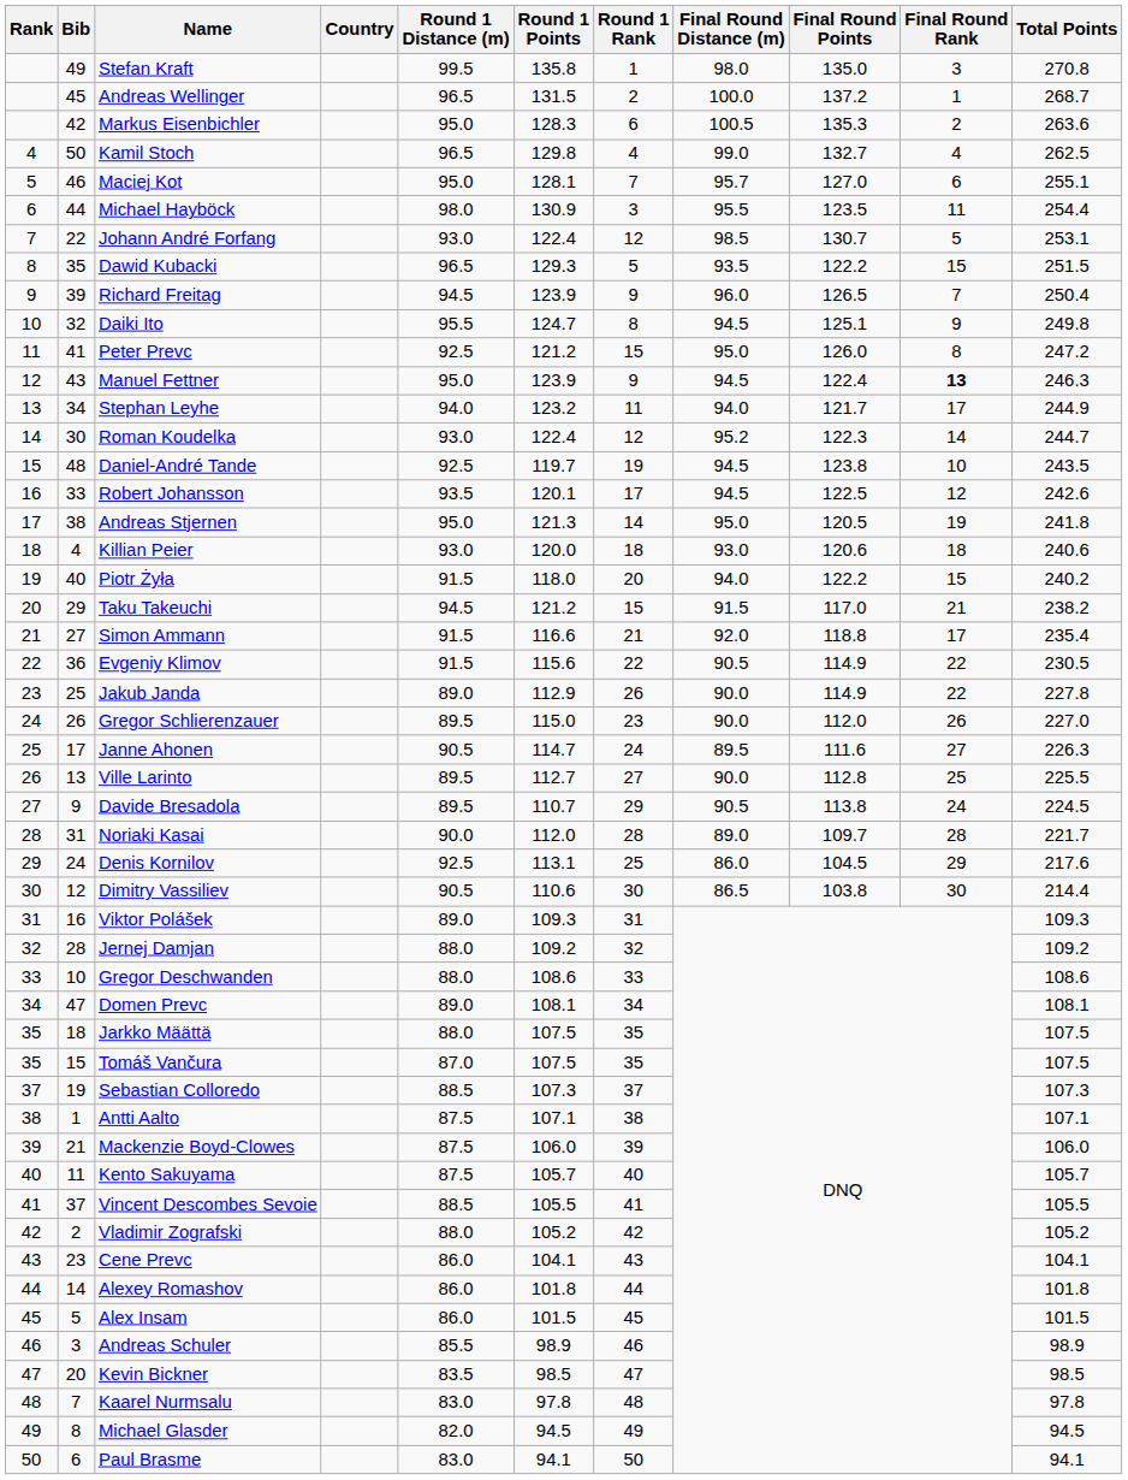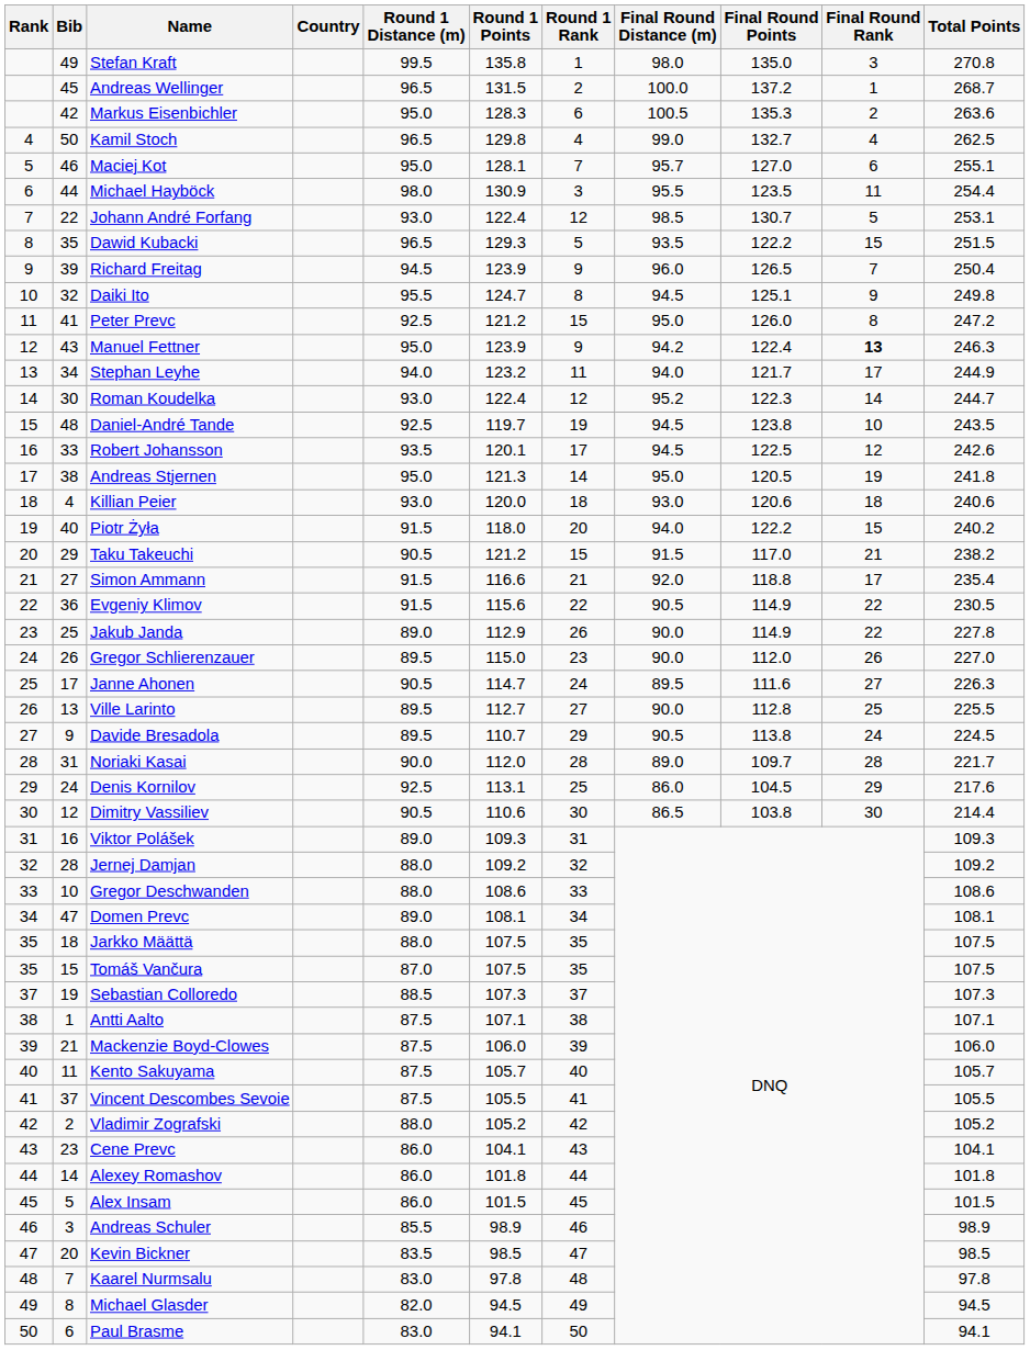 <table class="wikitable sortable" style="text-align:center">
 <tr>
 <th>Rank</th>
 <th>Bib</th>
 <th>Name</th>
 <th>Country</th>
 <th>Round 1<br>Distance (m)</th>
 <th>Round 1<br>Points</th>
 <th>Round 1<br>Rank</th>
 <th>Final Round <br>Distance (m)</th>
 <th>Final Round <br>Points</th>
 <th>Final Round<br> Rank</th>
 <th>Total Points</th>
 </tr>
 <tr>
 <td></td>
 <td>49</td>
 <td align=left><a href='#'>Stefan Kraft</a></td>
 <td align=left></td>
 <td>99.5</td>
 <td>135.8</td>
 <td>1</td>
 <td>98.0</td>
 <td>135.0</td>
 <td>3</td>
 <td>270.8</td>
 </tr>
 <tr>
 <td></td>
 <td>45</td>
 <td align=left><a href='#'>Andreas Wellinger</a></td>
 <td align=left></td>
 <td>96.5</td>
 <td>131.5</td>
 <td>2</td>
 <td>100.0</td>
 <td>137.2</td>
 <td>1</td>
 <td>268.7</td>
 </tr>
 <tr>
 <td></td>
 <td>42</td>
 <td align=left><a href='#'>Markus Eisenbichler</a></td>
 <td align=left></td>
 <td>95.0</td>
 <td>128.3</td>
 <td>6</td>
 <td>100.5</td>
 <td>135.3</td>
 <td>2</td>
 <td>263.6</td>
 </tr>
 <tr>
 <td>4</td>
 <td>50</td>
 <td align=left><a href='#'>Kamil Stoch</a></td>
 <td align=left></td>
 <td>96.5</td>
 <td>129.8</td>
 <td>4</td>
 <td>99.0</td>
 <td>132.7</td>
 <td>4</td>
 <td>262.5</td>
 </tr>
 <tr>
 <td>5</td>
 <td>46</td>
 <td align=left><a href='#'>Maciej Kot</a></td>
 <td align=left></td>
 <td>95.0</td>
 <td>128.1</td>
 <td>7</td>
 <td>95.7</td>
 <td>127.0</td>
 <td>6</td>
 <td>255.1</td>
 </tr>
 <tr>
 <td>6</td>
 <td>44</td>
 <td align=left><a href='#'>Michael Hayböck</a></td>
 <td align=left></td>
 <td>98.0</td>
 <td>130.9</td>
 <td>3</td>
 <td>95.5</td>
 <td>123.5</td>
 <td>11</td>
 <td>254.4</td>
 </tr>
 <tr>
 <td>7</td>
 <td>22</td>
 <td align=left><a href='#'>Johann André Forfang</a></td>
 <td align=left></td>
 <td>93.0</td>
 <td>122.4</td>
 <td>12</td>
 <td>98.5</td>
 <td>130.7</td>
 <td>5</td>
 <td>253.1</td>
 </tr>
 <tr>
 <td>8</td>
 <td>35</td>
 <td align=left><a href='#'>Dawid Kubacki</a></td>
 <td align=left></td>
 <td>96.5</td>
 <td>129.3</td>
 <td>5</td>
 <td>93.5</td>
 <td>122.2</td>
 <td>15</td>
 <td>251.5</td>
 </tr>
 <tr>
 <td>9</td>
 <td>39</td>
 <td align=left><a href='#'>Richard Freitag</a></td>
 <td align=left></td>
 <td>94.5</td>
 <td>123.9</td>
 <td>9</td>
 <td>96.0</td>
 <td>126.5</td>
 <td>7</td>
 <td>250.4</td>
 </tr>
 <tr>
 <td>10</td>
 <td>32</td>
 <td align=left><a href='#'>Daiki Ito</a></td>
 <td align=left></td>
 <td>95.5</td>
 <td>124.7</td>
 <td>8</td>
 <td>94.5</td>
 <td>125.1</td>
 <td>9</td>
 <td>249.8</td>
 </tr>
 <tr>
 <td>11</td>
 <td>41</td>
 <td align=left><a href='#'>Peter Prevc</a></td>
 <td align=left></td>
 <td>92.5</td>
 <td>121.2</td>
 <td>15</td>
 <td>95.0</td>
 <td>126.0</td>
 <td>8</td>
 <td>247.2</td>
 </tr>
 <tr>
 <td>12</td>
 <td>43</td>
 <td align=left><a href='#'>Manuel Fettner</a></td>
 <td align=left></td>
 <td>95.0</td>
 <td>123.9</td>
 <td>9</td>
-<td>94.5</td>
+<td>94.2</td>
 <td>122.4</td>
 <td><strong>13</strong></td>
 <td>246.3</td>
 </tr>
 <tr>
 <td>13</td>
 <td>34</td>
 <td align=left><a href='#'>Stephan Leyhe</a></td>
 <td align=left></td>
 <td>94.0</td>
 <td>123.2</td>
 <td>11</td>
 <td>94.0</td>
 <td>121.7</td>
 <td>17</td>
 <td>244.9</td>
 </tr>
 <tr>
 <td>14</td>
 <td>30</td>
 <td align=left><a href='#'>Roman Koudelka</a></td>
 <td align=left></td>
 <td>93.0</td>
 <td>122.4</td>
 <td>12</td>
 <td>95.2</td>
 <td>122.3</td>
 <td>14</td>
 <td>244.7</td>
 </tr>
 <tr>
 <td>15</td>
 <td>48</td>
 <td align=left><a href='#'>Daniel-André Tande</a></td>
 <td align=left></td>
 <td>92.5</td>
 <td>119.7</td>
 <td>19</td>
 <td>94.5</td>
 <td>123.8</td>
 <td>10</td>
 <td>243.5</td>
 </tr>
 <tr>
 <td>16</td>
 <td>33</td>
 <td align=left><a href='#'>Robert Johansson</a></td>
 <td align=left></td>
 <td>93.5</td>
 <td>120.1</td>
 <td>17</td>
 <td>94.5</td>
 <td>122.5</td>
 <td>12</td>
 <td>242.6</td>
 </tr>
 <tr>
 <td>17</td>
 <td>38</td>
 <td align=left><a href='#'>Andreas Stjernen</a></td>
 <td align=left></td>
 <td>95.0</td>
 <td>121.3</td>
 <td>14</td>
 <td>95.0</td>
 <td>120.5</td>
 <td>19</td>
 <td>241.8</td>
 </tr>
 <tr>
 <td>18</td>
 <td>4</td>
 <td align=left><a href='#'>Killian Peier</a></td>
 <td align=left></td>
 <td>93.0</td>
 <td>120.0</td>
 <td>18</td>
 <td>93.0</td>
 <td>120.6</td>
 <td>18</td>
 <td>240.6</td>
 </tr>
 <tr>
 <td>19</td>
 <td>40</td>
 <td align=left><a href='#'>Piotr Żyła</a></td>
 <td align=left></td>
 <td>91.5</td>
 <td>118.0</td>
 <td>20</td>
 <td>94.0</td>
 <td>122.2</td>
 <td>15</td>
 <td>240.2</td>
 </tr>
 <tr>
 <td>20</td>
 <td>29</td>
 <td align=left><a href='#'>Taku Takeuchi</a></td>
 <td align=left></td>
-<td>94.5</td>
+<td>90.5</td>
 <td>121.2</td>
 <td>15</td>
 <td>91.5</td>
 <td>117.0</td>
 <td>21</td>
 <td>238.2</td>
 </tr>
 <tr>
 <td>21</td>
 <td>27</td>
 <td align=left><a href='#'>Simon Ammann</a></td>
 <td align=left></td>
 <td>91.5</td>
 <td>116.6</td>
 <td>21</td>
 <td>92.0</td>
 <td>118.8</td>
 <td>17</td>
 <td>235.4</td>
 </tr>
 <tr>
 <td>22</td>
 <td>36</td>
 <td align=left><a href='#'>Evgeniy Klimov</a></td>
 <td align=left></td>
 <td>91.5</td>
 <td>115.6</td>
 <td>22</td>
 <td>90.5</td>
 <td>114.9</td>
 <td>22</td>
 <td>230.5</td>
 </tr>
 <tr>
 <td>23</td>
 <td>25</td>
 <td align=left><a href='#'>Jakub Janda</a></td>
 <td align=left></td>
 <td>89.0</td>
 <td>112.9</td>
 <td>26</td>
 <td>90.0</td>
 <td>114.9</td>
 <td>22</td>
 <td>227.8</td>
 </tr>
 <tr>
 <td>24</td>
 <td>26</td>
 <td align=left><a href='#'>Gregor Schlierenzauer</a></td>
 <td align=left></td>
 <td>89.5</td>
 <td>115.0</td>
 <td>23</td>
 <td>90.0</td>
 <td>112.0</td>
 <td>26</td>
 <td>227.0</td>
 </tr>
 <tr>
 <td>25</td>
 <td>17</td>
 <td align=left><a href='#'>Janne Ahonen</a></td>
 <td align=left></td>
 <td>90.5</td>
 <td>114.7</td>
 <td>24</td>
 <td>89.5</td>
 <td>111.6</td>
 <td>27</td>
 <td>226.3</td>
 </tr>
 <tr>
 <td>26</td>
 <td>13</td>
 <td align=left><a href='#'>Ville Larinto</a></td>
 <td align=left></td>
 <td>89.5</td>
 <td>112.7</td>
 <td>27</td>
 <td>90.0</td>
 <td>112.8</td>
 <td>25</td>
 <td>225.5</td>
 </tr>
 <tr>
 <td>27</td>
 <td>9</td>
 <td align=left><a href='#'>Davide Bresadola</a></td>
 <td align=left></td>
 <td>89.5</td>
 <td>110.7</td>
 <td>29</td>
 <td>90.5</td>
 <td>113.8</td>
 <td>24</td>
 <td>224.5</td>
 </tr>
 <tr>
 <td>28</td>
 <td>31</td>
 <td align=left><a href='#'>Noriaki Kasai</a></td>
 <td align=left></td>
 <td>90.0</td>
 <td>112.0</td>
 <td>28</td>
 <td>89.0</td>
 <td>109.7</td>
 <td>28</td>
 <td>221.7</td>
 </tr>
 <tr>
 <td>29</td>
 <td>24</td>
 <td align=left><a href='#'>Denis Kornilov</a></td>
 <td align=left></td>
 <td>92.5</td>
 <td>113.1</td>
 <td>25</td>
 <td>86.0</td>
 <td>104.5</td>
 <td>29</td>
 <td>217.6</td>
 </tr>
 <tr>
 <td>30</td>
 <td>12</td>
 <td align=left><a href='#'>Dimitry Vassiliev</a></td>
 <td align=left></td>
 <td>90.5</td>
 <td>110.6</td>
 <td>30</td>
 <td>86.5</td>
 <td>103.8</td>
 <td>30</td>
 <td>214.4</td>
 </tr>
 <tr>
 <td>31</td>
 <td>16</td>
 <td align=left><a href='#'>Viktor Polášek</a></td>
 <td align=left></td>
 <td>89.0</td>
 <td>109.3</td>
 <td>31</td>
 <td rowspan=20 colspan=3>DNQ</td>
 <td>109.3</td>
 </tr>
 <tr>
 <td>32</td>
 <td>28</td>
 <td align=left><a href='#'>Jernej Damjan</a></td>
 <td align=left></td>
 <td>88.0</td>
 <td>109.2</td>
 <td>32</td>
 <td>109.2</td>
 </tr>
 <tr>
 <td>33</td>
 <td>10</td>
 <td align=left><a href='#'>Gregor Deschwanden</a></td>
 <td align=left></td>
 <td>88.0</td>
 <td>108.6</td>
 <td>33</td>
 <td>108.6</td>
 </tr>
 <tr>
 <td>34</td>
 <td>47</td>
 <td align=left><a href='#'>Domen Prevc</a></td>
 <td align=left></td>
 <td>89.0</td>
 <td>108.1</td>
 <td>34</td>
 <td>108.1</td>
 </tr>
 <tr>
 <td>35</td>
 <td>18</td>
 <td align=left><a href='#'>Jarkko Määttä</a></td>
 <td align=left></td>
 <td>88.0</td>
 <td>107.5</td>
 <td>35</td>
 <td>107.5</td>
 </tr>
 <tr>
 <td>35</td>
 <td>15</td>
 <td align=left><a href='#'>Tomáš Vančura</a></td>
 <td align=left></td>
 <td>87.0</td>
 <td>107.5</td>
 <td>35</td>
 <td>107.5</td>
 </tr>
 <tr>
 <td>37</td>
 <td>19</td>
 <td align=left><a href='#'>Sebastian Colloredo</a></td>
 <td align=left></td>
 <td>88.5</td>
 <td>107.3</td>
 <td>37</td>
 <td>107.3</td>
 </tr>
 <tr>
 <td>38</td>
 <td>1</td>
 <td align=left><a href='#'>Antti Aalto</a></td>
 <td align=left></td>
 <td>87.5</td>
 <td>107.1</td>
 <td>38</td>
 <td>107.1</td>
 </tr>
 <tr>
 <td>39</td>
 <td>21</td>
 <td align=left><a href='#'>Mackenzie Boyd-Clowes</a></td>
 <td align=left></td>
 <td>87.5</td>
 <td>106.0</td>
 <td>39</td>
 <td>106.0</td>
 </tr>
 <tr>
 <td>40</td>
 <td>11</td>
 <td align=left><a href='#'>Kento Sakuyama</a></td>
 <td align=left></td>
 <td>87.5</td>
 <td>105.7</td>
 <td>40</td>
 <td>105.7</td>
 </tr>
 <tr>
 <td>41</td>
 <td>37</td>
 <td align=left><a href='#'>Vincent Descombes Sevoie</a></td>
 <td align=left></td>
-<td>88.5</td>
+<td>87.5</td>
 <td>105.5</td>
 <td>41</td>
 <td>105.5</td>
 </tr>
 <tr>
 <td>42</td>
 <td>2</td>
 <td align=left><a href='#'>Vladimir Zografski</a></td>
 <td align=left></td>
 <td>88.0</td>
 <td>105.2</td>
 <td>42</td>
 <td>105.2</td>
 </tr>
 <tr>
 <td>43</td>
 <td>23</td>
 <td align=left><a href='#'>Cene Prevc</a></td>
 <td align=left></td>
 <td>86.0</td>
 <td>104.1</td>
 <td>43</td>
 <td>104.1</td>
 </tr>
 <tr>
 <td>44</td>
 <td>14</td>
 <td align=left><a href='#'>Alexey Romashov</a></td>
 <td align=left></td>
 <td>86.0</td>
 <td>101.8</td>
 <td>44</td>
 <td>101.8</td>
 </tr>
 <tr>
 <td>45</td>
 <td>5</td>
 <td align=left><a href='#'>Alex Insam</a></td>
 <td align=left></td>
 <td>86.0</td>
 <td>101.5</td>
 <td>45</td>
 <td>101.5</td>
 </tr>
 <tr>
 <td>46</td>
 <td>3</td>
 <td align=left><a href='#'>Andreas Schuler</a></td>
 <td align=left></td>
 <td>85.5</td>
 <td>98.9</td>
 <td>46</td>
 <td>98.9</td>
 </tr>
 <tr>
 <td>47</td>
 <td>20</td>
 <td align=left><a href='#'>Kevin Bickner</a></td>
 <td align=left></td>
 <td>83.5</td>
 <td>98.5</td>
 <td>47</td>
 <td>98.5</td>
 </tr>
 <tr>
 <td>48</td>
 <td>7</td>
 <td align=left><a href='#'>Kaarel Nurmsalu</a></td>
 <td align=left></td>
 <td>83.0</td>
 <td>97.8</td>
 <td>48</td>
 <td>97.8</td>
 </tr>
 <tr>
 <td>49</td>
 <td>8</td>
 <td align=left><a href='#'>Michael Glasder</a></td>
 <td align=left></td>
 <td>82.0</td>
 <td>94.5</td>
 <td>49</td>
 <td>94.5</td>
 </tr>
 <tr>
 <td>50</td>
 <td>6</td>
 <td align=left><a href='#'>Paul Brasme</a></td>
 <td align=left></td>
 <td>83.0</td>
 <td>94.1</td>
 <td>50</td>
 <td>94.1</td>
 </tr>
 </table>
